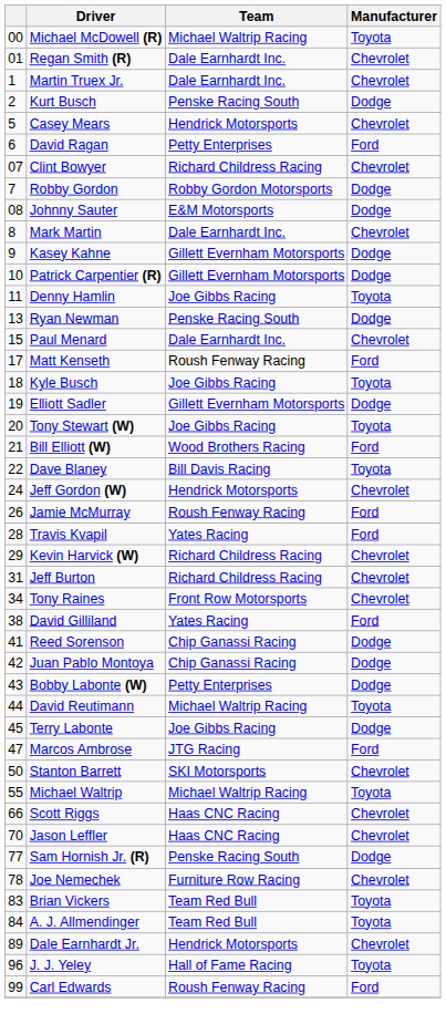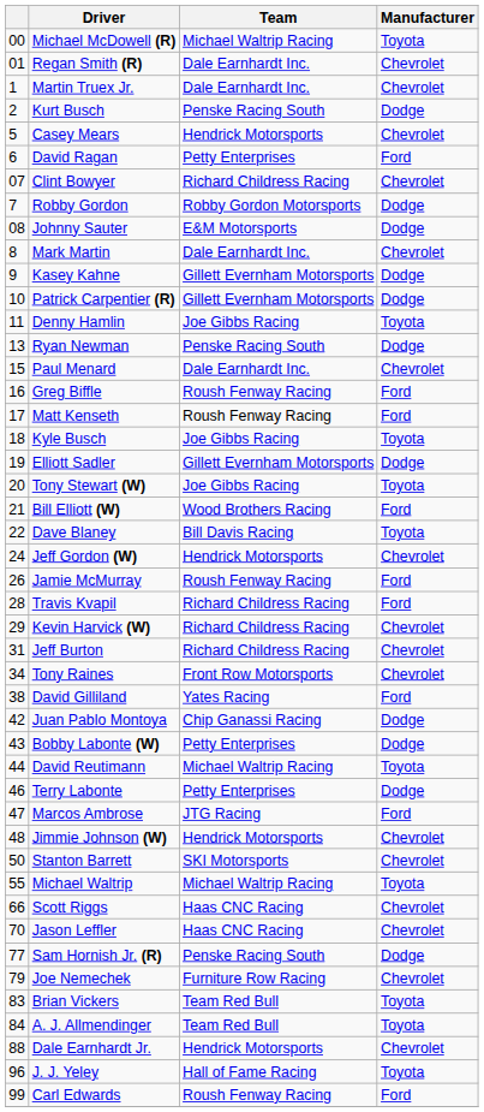 <table class="wikitable" style="font-size:95%">
 <tr>
 <th></th>
 <th>Driver</th>
 <th>Team</th>
 <th>Manufacturer</th>
 </tr>
 <tr>
 <td>00</td>
 <td><a href='#'>Michael McDowell</a> <strong>(R)</strong></td>
 <td><a href='#'>Michael Waltrip Racing</a></td>
 <td><a href='#'>Toyota</a></td>
 </tr>
 <tr>
 <td>01</td>
 <td><a href='#'>Regan Smith</a> <strong>(R)</strong></td>
 <td><a href='#'>Dale Earnhardt Inc.</a></td>
 <td><a href='#'>Chevrolet</a></td>
 </tr>
 <tr>
 <td>1</td>
 <td><a href='#'>Martin Truex Jr.</a></td>
 <td><a href='#'>Dale Earnhardt Inc.</a></td>
 <td><a href='#'>Chevrolet</a></td>
 </tr>
 <tr>
 <td>2</td>
 <td><a href='#'>Kurt Busch</a></td>
 <td><a href='#'>Penske Racing South</a></td>
 <td><a href='#'>Dodge</a></td>
 </tr>
 <tr>
 <td>5</td>
 <td><a href='#'>Casey Mears</a></td>
 <td><a href='#'>Hendrick Motorsports</a></td>
 <td><a href='#'>Chevrolet</a></td>
 </tr>
 <tr>
 <td>6</td>
 <td><a href='#'>David Ragan</a></td>
 <td><a href='#'>Petty Enterprises</a></td>
 <td><a href='#'>Ford</a></td>
 </tr>
 <tr>
 <td>07</td>
 <td><a href='#'>Clint Bowyer</a></td>
 <td><a href='#'>Richard Childress Racing</a></td>
 <td><a href='#'>Chevrolet</a></td>
 </tr>
 <tr>
 <td>7</td>
 <td><a href='#'>Robby Gordon</a></td>
 <td><a href='#'>Robby Gordon Motorsports</a></td>
 <td><a href='#'>Dodge</a></td>
 </tr>
 <tr>
 <td>08</td>
 <td><a href='#'>Johnny Sauter</a></td>
 <td><a href='#'>E&M Motorsports</a></td>
 <td><a href='#'>Dodge</a></td>
 </tr>
 <tr>
 <td>8</td>
 <td><a href='#'>Mark Martin</a></td>
 <td><a href='#'>Dale Earnhardt Inc.</a></td>
 <td><a href='#'>Chevrolet</a></td>
 </tr>
 <tr>
 <td>9</td>
 <td><a href='#'>Kasey Kahne</a></td>
 <td><a href='#'>Gillett Evernham Motorsports</a></td>
 <td><a href='#'>Dodge</a></td>
 </tr>
 <tr>
 <td>10</td>
 <td><a href='#'>Patrick Carpentier</a> <strong>(R)</strong></td>
 <td><a href='#'>Gillett Evernham Motorsports</a></td>
 <td><a href='#'>Dodge</a></td>
 </tr>
 <tr>
 <td>11</td>
 <td><a href='#'>Denny Hamlin</a></td>
 <td><a href='#'>Joe Gibbs Racing</a></td>
 <td><a href='#'>Toyota</a></td>
 </tr>
 <tr>
 <td>13</td>
 <td><a href='#'>Ryan Newman</a></td>
 <td><a href='#'>Penske Racing South</a></td>
 <td><a href='#'>Dodge</a></td>
 </tr>
 <tr>
 <td>15</td>
 <td><a href='#'>Paul Menard</a></td>
 <td><a href='#'>Dale Earnhardt Inc.</a></td>
 <td><a href='#'>Chevrolet</a></td>
 </tr>
 <tr>
+<td>16</td>
+<td><a href='#'>Greg Biffle</a></td>
+<td><a href='#'>Roush Fenway Racing</a></td>
+<td><a href='#'>Ford</a></td>
+</tr>
+<tr>
 <td>17</td>
 <td><a href='#'>Matt Kenseth</a></td>
 <td>Roush Fenway Racing</td>
 <td><a href='#'>Ford</a></td>
 </tr>
 <tr>
 <td>18</td>
 <td><a href='#'>Kyle Busch</a></td>
 <td><a href='#'>Joe Gibbs Racing</a></td>
 <td><a href='#'>Toyota</a></td>
 </tr>
 <tr>
 <td>19</td>
 <td><a href='#'>Elliott Sadler</a></td>
 <td><a href='#'>Gillett Evernham Motorsports</a></td>
 <td><a href='#'>Dodge</a></td>
 </tr>
 <tr>
 <td>20</td>
 <td><a href='#'>Tony Stewart</a> <strong>(W)</strong></td>
 <td><a href='#'>Joe Gibbs Racing</a></td>
 <td><a href='#'>Toyota</a></td>
 </tr>
 <tr>
 <td>21</td>
 <td><a href='#'>Bill Elliott</a> <strong>(W)</strong></td>
 <td><a href='#'>Wood Brothers Racing</a></td>
 <td><a href='#'>Ford</a></td>
 </tr>
 <tr>
 <td>22</td>
 <td><a href='#'>Dave Blaney</a></td>
 <td><a href='#'>Bill Davis Racing</a></td>
 <td><a href='#'>Toyota</a></td>
 </tr>
 <tr>
 <td>24</td>
 <td><a href='#'>Jeff Gordon</a> <strong>(W)</strong></td>
 <td><a href='#'>Hendrick Motorsports</a></td>
 <td><a href='#'>Chevrolet</a></td>
 </tr>
 <tr>
 <td>26</td>
 <td><a href='#'>Jamie McMurray</a></td>
 <td><a href='#'>Roush Fenway Racing</a></td>
 <td><a href='#'>Ford</a></td>
 </tr>
 <tr>
 <td>28</td>
 <td><a href='#'>Travis Kvapil</a></td>
-<td><a href='#'>Yates Racing</a></td>
+<td><a href='#'>Richard Childress Racing</a></td>
 <td><a href='#'>Ford</a></td>
 </tr>
 <tr>
 <td>29</td>
 <td><a href='#'>Kevin Harvick</a> <strong>(W)</strong></td>
 <td><a href='#'>Richard Childress Racing</a></td>
 <td><a href='#'>Chevrolet</a></td>
 </tr>
 <tr>
 <td>31</td>
 <td><a href='#'>Jeff Burton</a></td>
 <td><a href='#'>Richard Childress Racing</a></td>
 <td><a href='#'>Chevrolet</a></td>
 </tr>
 <tr>
 <td>34</td>
 <td><a href='#'>Tony Raines</a></td>
 <td><a href='#'>Front Row Motorsports</a></td>
 <td><a href='#'>Chevrolet</a></td>
 </tr>
 <tr>
 <td>38</td>
 <td><a href='#'>David Gilliland</a></td>
 <td><a href='#'>Yates Racing</a></td>
 <td><a href='#'>Ford</a></td>
 </tr>
 <tr>
-<td>41</td>
-<td><a href='#'>Reed Sorenson</a></td>
-<td><a href='#'>Chip Ganassi Racing</a></td>
-<td><a href='#'>Dodge</a></td>
-</tr>
-<tr>
 <td>42</td>
 <td><a href='#'>Juan Pablo Montoya</a></td>
 <td><a href='#'>Chip Ganassi Racing</a></td>
 <td><a href='#'>Dodge</a></td>
 </tr>
 <tr>
 <td>43</td>
 <td><a href='#'>Bobby Labonte</a> <strong>(W)</strong></td>
 <td><a href='#'>Petty Enterprises</a></td>
 <td><a href='#'>Dodge</a></td>
 </tr>
 <tr>
 <td>44</td>
 <td><a href='#'>David Reutimann</a></td>
 <td><a href='#'>Michael Waltrip Racing</a></td>
 <td><a href='#'>Toyota</a></td>
 </tr>
 <tr>
-<td>45</td>
+<td>46</td>
 <td><a href='#'>Terry Labonte</a></td>
-<td><a href='#'>Joe Gibbs Racing</a></td>
+<td><a href='#'>Petty Enterprises</a></td>
 <td><a href='#'>Dodge</a></td>
 </tr>
 <tr>
 <td>47</td>
 <td><a href='#'>Marcos Ambrose</a></td>
 <td><a href='#'>JTG Racing</a></td>
 <td><a href='#'>Ford</a></td>
+</tr>
+<tr>
+<td>48</td>
+<td><a href='#'>Jimmie Johnson</a> <strong>(W)</strong></td>
+<td><a href='#'>Hendrick Motorsports</a></td>
+<td><a href='#'>Chevrolet</a></td>
 </tr>
 <tr>
 <td>50</td>
 <td><a href='#'>Stanton Barrett</a></td>
 <td><a href='#'>SKI Motorsports</a></td>
 <td><a href='#'>Chevrolet</a></td>
 </tr>
 <tr>
 <td>55</td>
 <td><a href='#'>Michael Waltrip</a></td>
 <td><a href='#'>Michael Waltrip Racing</a></td>
 <td><a href='#'>Toyota</a></td>
 </tr>
 <tr>
 <td>66</td>
 <td><a href='#'>Scott Riggs</a></td>
 <td><a href='#'>Haas CNC Racing</a></td>
 <td><a href='#'>Chevrolet</a></td>
 </tr>
 <tr>
 <td>70</td>
 <td><a href='#'>Jason Leffler</a></td>
 <td><a href='#'>Haas CNC Racing</a></td>
 <td><a href='#'>Chevrolet</a></td>
 </tr>
 <tr>
 <td>77</td>
 <td><a href='#'>Sam Hornish Jr.</a> <strong>(R)</strong></td>
 <td><a href='#'>Penske Racing South</a></td>
 <td><a href='#'>Dodge</a></td>
 </tr>
 <tr>
-<td>78</td>
+<td>79</td>
 <td><a href='#'>Joe Nemechek</a></td>
 <td><a href='#'>Furniture Row Racing</a></td>
 <td><a href='#'>Chevrolet</a></td>
 </tr>
 <tr>
 <td>83</td>
 <td><a href='#'>Brian Vickers</a></td>
 <td><a href='#'>Team Red Bull</a></td>
 <td><a href='#'>Toyota</a></td>
 </tr>
 <tr>
 <td>84</td>
 <td><a href='#'>A. J. Allmendinger</a></td>
 <td><a href='#'>Team Red Bull</a></td>
 <td><a href='#'>Toyota</a></td>
 </tr>
 <tr>
-<td>89</td>
+<td>88</td>
 <td><a href='#'>Dale Earnhardt Jr.</a></td>
 <td><a href='#'>Hendrick Motorsports</a></td>
 <td><a href='#'>Chevrolet</a></td>
 </tr>
 <tr>
 <td>96</td>
 <td><a href='#'>J. J. Yeley</a></td>
 <td><a href='#'>Hall of Fame Racing</a></td>
 <td><a href='#'>Toyota</a></td>
 </tr>
 <tr>
 <td>99</td>
 <td><a href='#'>Carl Edwards</a></td>
 <td><a href='#'>Roush Fenway Racing</a></td>
 <td><a href='#'>Ford</a></td>
 </tr>
 <tr>
 </tr>
 </table>
